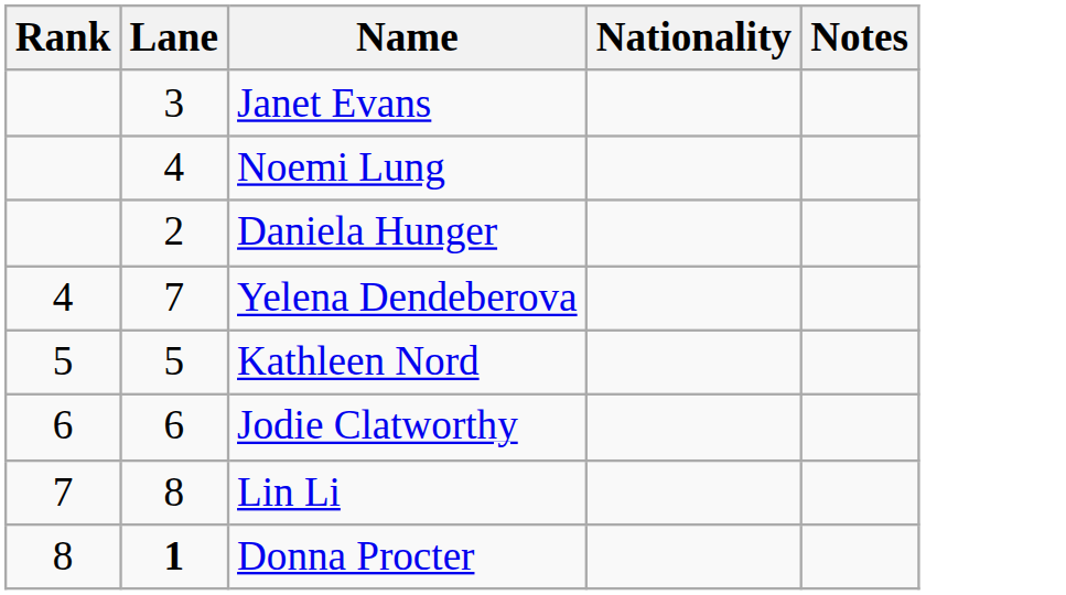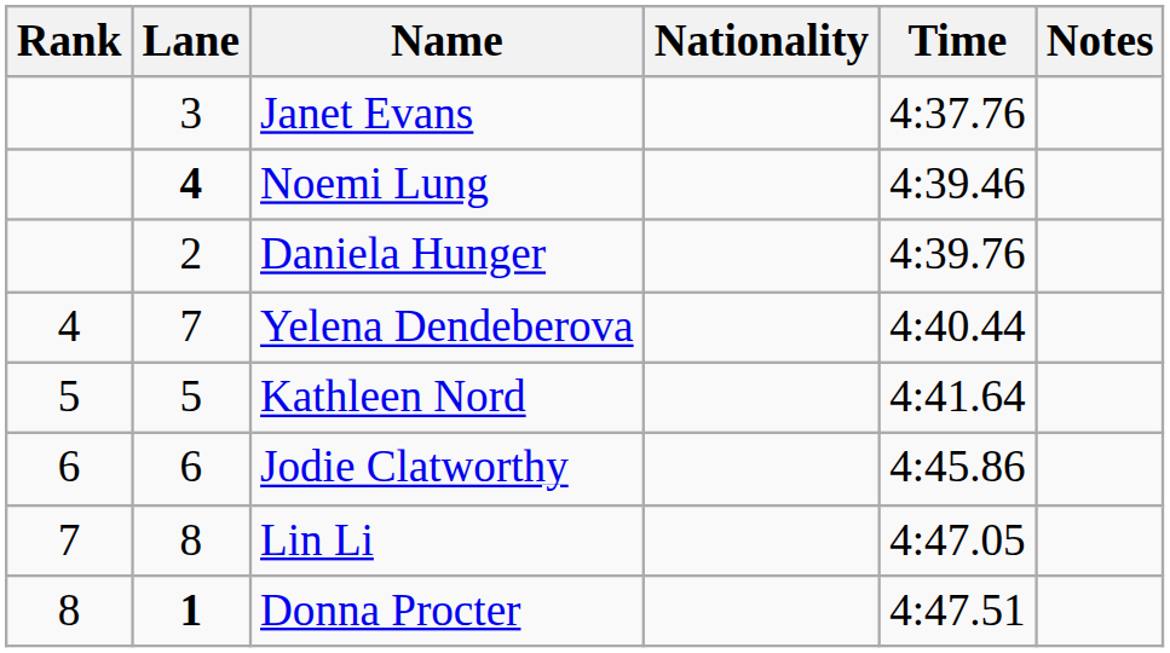 <table class="wikitable sortable" style="text-align:center">
 <tr>
 <th>Rank</th>
 <th>Lane</th>
 <th>Name</th>
 <th>Nationality</th>
+<th>Time</th>
 <th>Notes</th>
 </tr>
 <tr>
 <td></td>
 <td>3</td>
 <td align=left><a href='#'>Janet Evans</a></td>
 <td align=left></td>
+<td>4:37.76</td>
 <td></td>
 </tr>
 <tr>
 <td></td>
-<td>4</td>
+<td><strong>4</strong></td>
 <td align=left><a href='#'>Noemi Lung</a></td>
 <td align=left></td>
+<td>4:39.46</td>
 <td></td>
 </tr>
 <tr>
 <td></td>
 <td>2</td>
 <td align=left><a href='#'>Daniela Hunger</a></td>
 <td align=left></td>
+<td>4:39.76</td>
 <td></td>
 </tr>
 <tr>
 <td>4</td>
 <td>7</td>
 <td align=left><a href='#'>Yelena Dendeberova</a></td>
 <td align=left></td>
+<td>4:40.44</td>
 <td></td>
 </tr>
 <tr>
 <td>5</td>
 <td>5</td>
 <td align=left><a href='#'>Kathleen Nord</a></td>
 <td align=left></td>
+<td>4:41.64</td>
 <td></td>
 </tr>
 <tr>
 <td>6</td>
 <td>6</td>
 <td align=left><a href='#'>Jodie Clatworthy</a></td>
 <td align=left></td>
+<td>4:45.86</td>
 <td></td>
 </tr>
 <tr>
 <td>7</td>
 <td>8</td>
 <td align=left><a href='#'>Lin Li</a></td>
 <td align=left></td>
+<td>4:47.05</td>
 <td></td>
 </tr>
 <tr>
 <td>8</td>
 <td><strong>1</strong></td>
 <td align=left><a href='#'>Donna Procter</a></td>
 <td align=left></td>
+<td>4:47.51</td>
 <td></td>
 </tr>
 </table>
